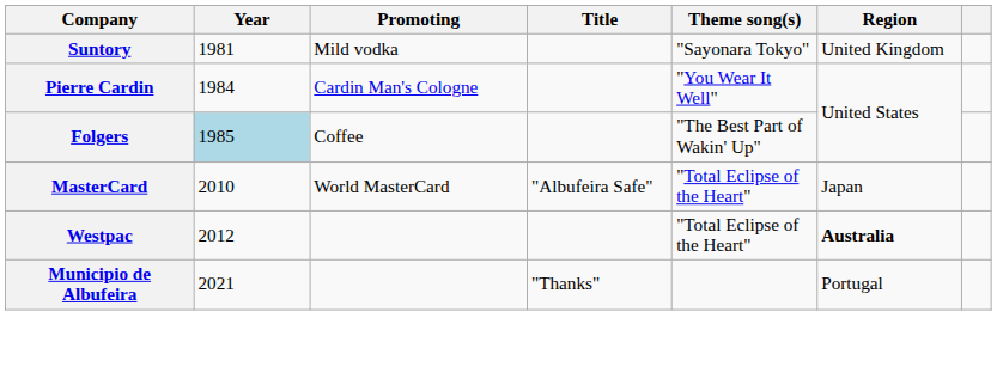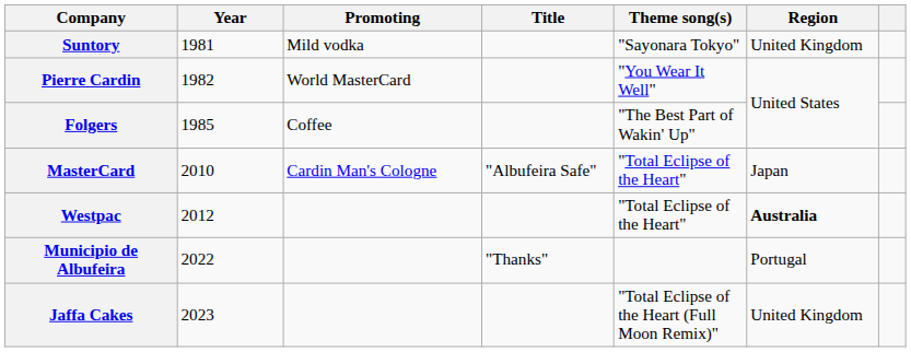 <table class="wikitable sortable plainrowheaders">
 <tr>
 <th scope="col" width=13%>Company</th>
 <th scope="col" width=8%>Year</th>
 <th scope="col" width=15%>Promoting</th>
 <th scope="col" width=10%>Title</th>
 <th scope="col" width=10%>Theme song(s)</th>
 <th scope="col" width=10%>Region</th>
 <th scope="col" width=2% class="unsortable"></th>
 </tr>
 <tr>
 <th scope="row"><a href='#'>Suntory</a></th>
 <td>1981</td>
 <td>Mild vodka</td>
 <td></td>
 <td>"Sayonara Tokyo"</td>
 <td>United Kingdom</td>
 <td style="text-align: center;"></td>
 </tr>
 <tr>
 <th scope="row"><a href='#'>Pierre Cardin</a></th>
-<td>1984</td>
-<td><a href='#'>Cardin Man's Cologne</a></td>
+<td>1982</td>
+<td>World MasterCard</td>
 <td></td>
 <td>"<a href='#'>You Wear It Well</a>"</td>
 <td rowspan=2>United States</td>
 <td style="text-align: center;"></td>
 </tr>
 <tr>
 <th scope="row"><a href='#'>Folgers</a></th>
-<td style="background: lightblue;">1985</td>
+<td>1985</td>
 <td>Coffee</td>
 <td></td>
 <td>"The Best Part of Wakin' Up"</td>
 <td style="text-align: center;"></td>
 </tr>
 <tr>
 <th scope="row"><a href='#'>MasterCard</a></th>
 <td>2010</td>
-<td>World MasterCard</td>
+<td><a href='#'>Cardin Man's Cologne</a></td>
 <td>"Albufeira Safe"</td>
 <td>"<a href='#'>Total Eclipse of the Heart</a>"</td>
 <td>Japan</td>
 <td style="text-align: center;"></td>
 </tr>
 <tr>
 <th scope="row"><a href='#'>Westpac</a></th>
 <td>2012</td>
 <td></td>
 <td></td>
 <td>"Total Eclipse of the Heart"</td>
 <td><strong>Australia</strong></td>
 <td style="text-align: center;"></td>
 </tr>
 <tr>
 <th scope="row"><a href='#'>Municipio de Albufeira</a></th>
-<td>2021</td>
+<td>2022</td>
 <td></td>
 <td>"Thanks"</td>
 <td></td>
 <td>Portugal</td>
 <td style="text-align: center;"></td>
 </tr>
+<tr>
+<th scope="row"><a href='#'>Jaffa Cakes</a></th>
+<td>2023</td>
+<td></td>
+<td></td>
+<td>"Total Eclipse of the Heart (Full Moon Remix)"</td>
+<td>United Kingdom</td>
+<td style="text-align: center;"></td>
+</tr>
 </table>
